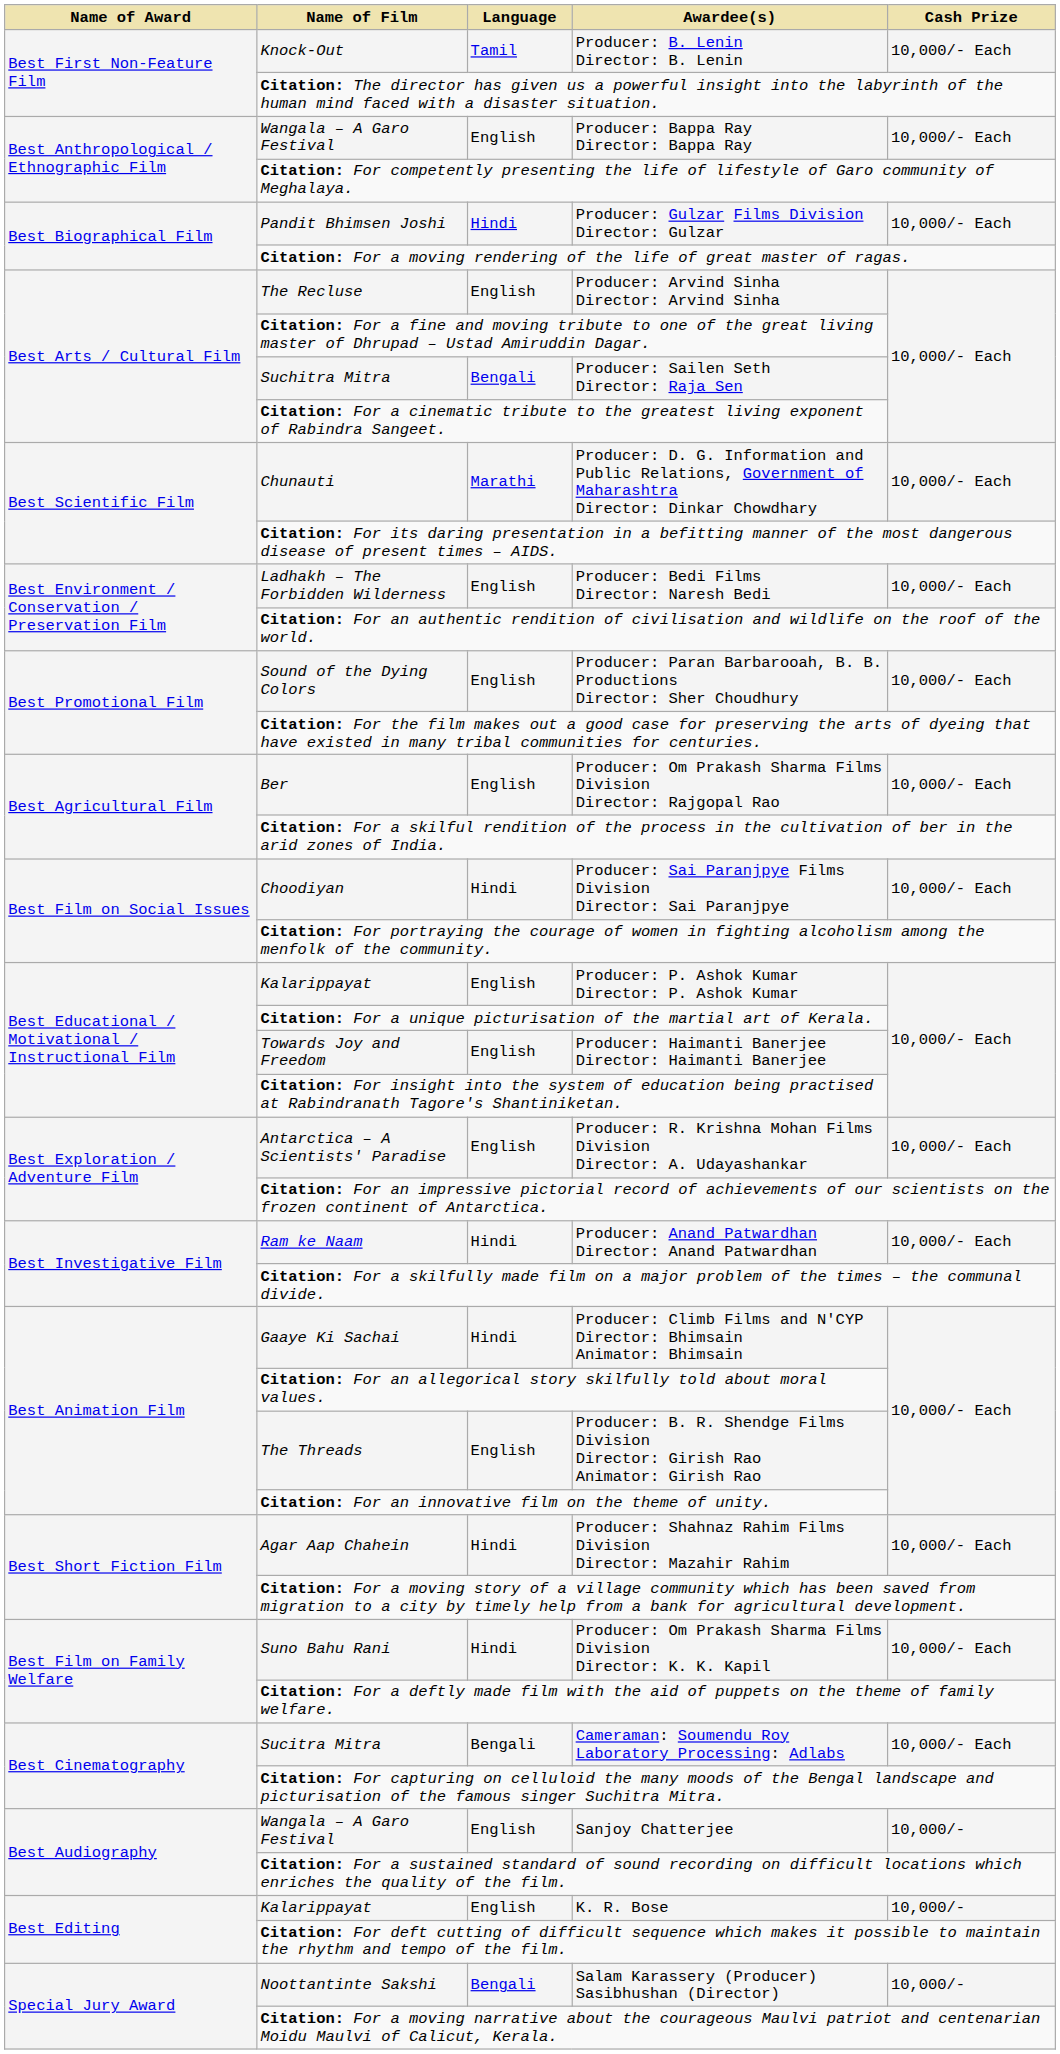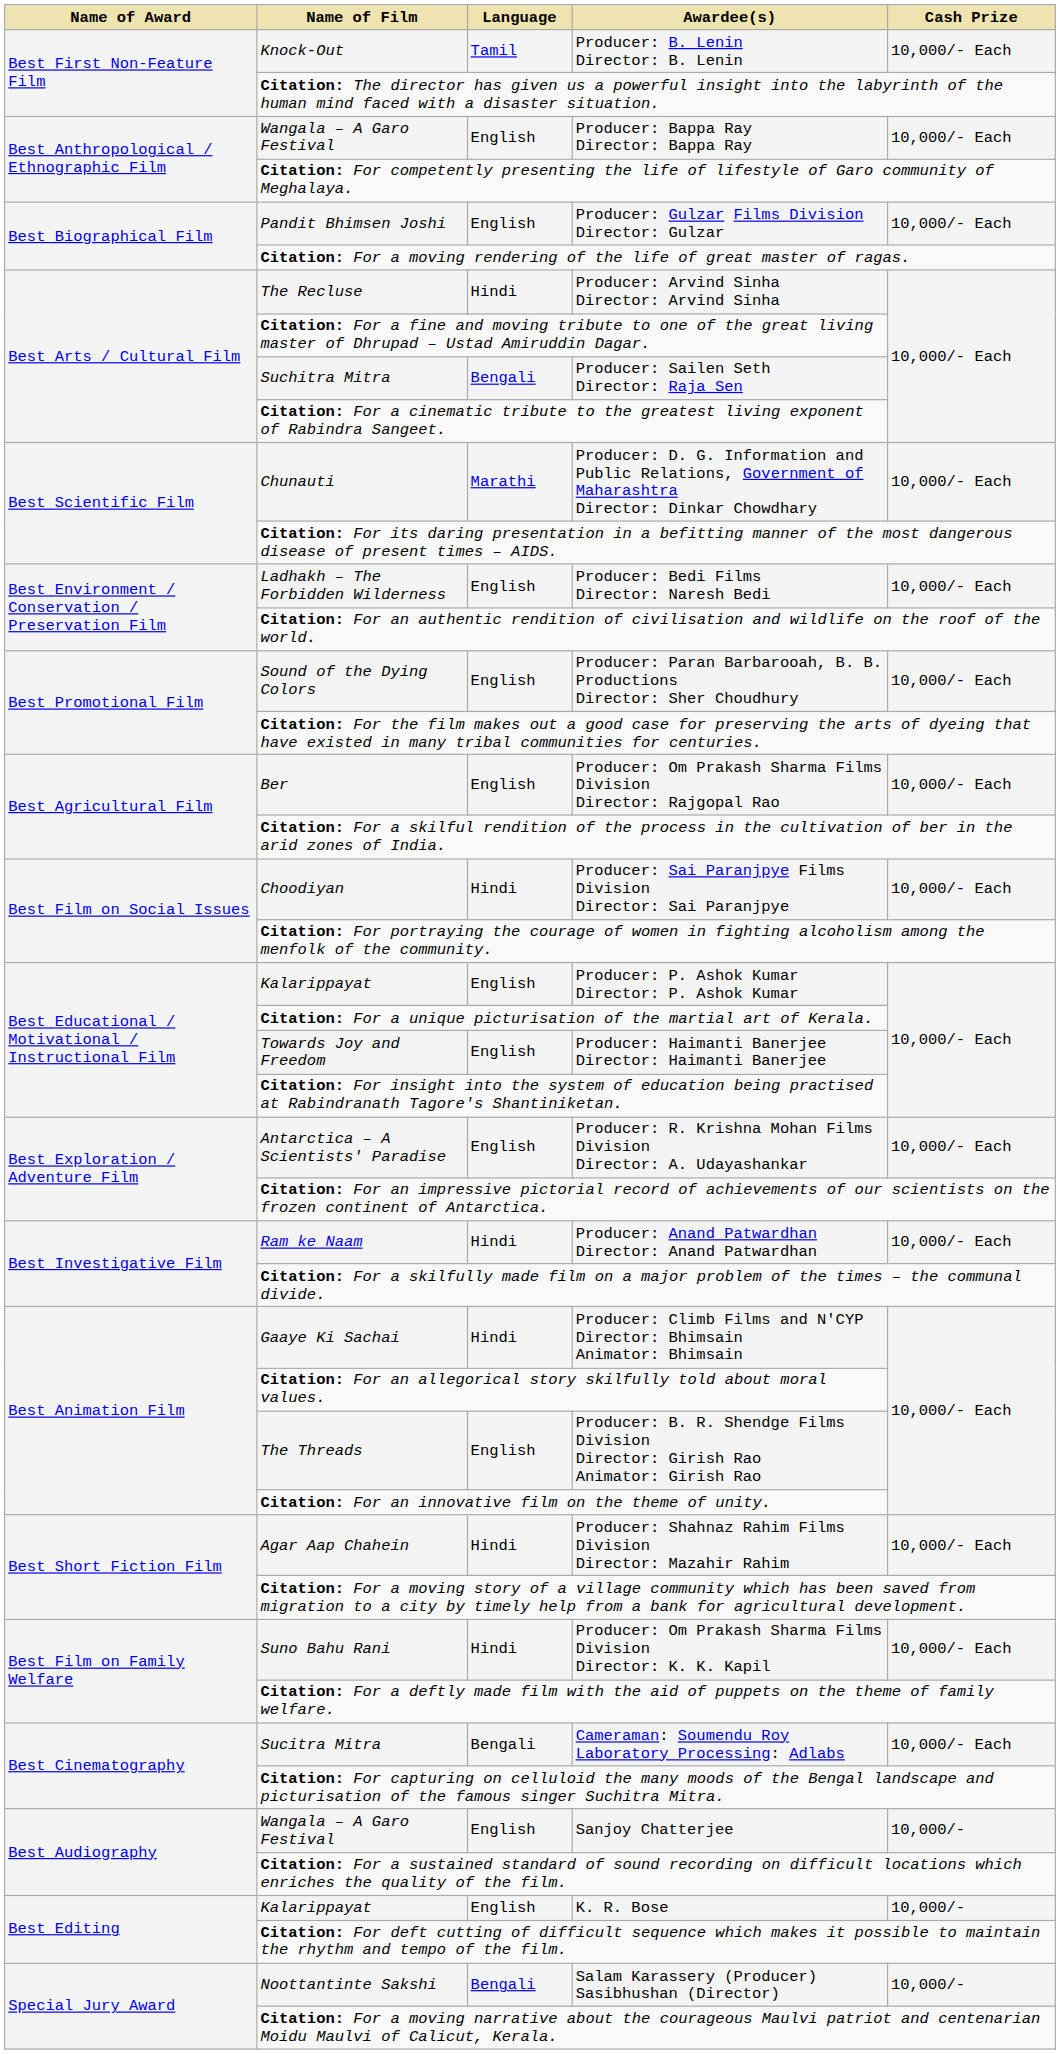 <table class="wikitable" style="width:100%;">
 <tr>
 <th style="background-color:#EFE4B0;width:24%;">Name of Award</th>
 <th style="background-color:#EFE4B0;width:20%;">Name of Film</th>
 <th style="background-color:#EFE4B0;width:10%;">Language</th>
 <th style="background-color:#EFE4B0;width:30%;">Awardee(s)</th>
 <th style="background-color:#EFE4B0;width:16%;">Cash Prize</th>
 </tr>
 <tr style="background-color:#F4F4F4">
 <td rowspan="2"><a href='#'>Best First Non-Feature Film</a></td>
 <td><em>Knock-Out</em></td>
 <td><a href='#'>Tamil</a></td>
 <td>Producer: <a href='#'>B. Lenin</a><br>Director: B. Lenin</td>
 <td> 10,000/- Each</td>
 </tr>
 <tr style="background-color:#F9F9F9">
 <td colspan="4"><strong>Citation:</strong> <em>The director has given us a powerful insight into the labyrinth of the human mind faced with a disaster situation.</em></td>
 </tr>
 <tr style="background-color:#F4F4F4">
 <td rowspan="2"><a href='#'>Best Anthropological / Ethnographic Film</a></td>
 <td><em>Wangala – A Garo Festival</em></td>
 <td>English</td>
 <td>Producer: Bappa Ray<br>Director: Bappa Ray</td>
 <td> 10,000/- Each</td>
 </tr>
 <tr style="background-color:#F9F9F9">
 <td colspan="4"><strong>Citation:</strong> <em>For competently presenting the life of lifestyle of Garo community of Meghalaya.</em></td>
 </tr>
 <tr style="background-color:#F4F4F4">
 <td rowspan="2"><a href='#'>Best Biographical Film</a></td>
 <td><em>Pandit Bhimsen Joshi</em></td>
-<td><a href='#'>Hindi</a></td>
+<td>English</td>
 <td>Producer: <a href='#'>Gulzar</a>  <a href='#'>Films Division</a><br>Director: Gulzar</td>
 <td> 10,000/- Each</td>
 </tr>
 <tr style="background-color:#F9F9F9">
 <td colspan="4"><strong>Citation:</strong> <em>For a moving rendering of the life of great master of ragas.</em></td>
 </tr>
 <tr style="background-color:#F4F4F4">
 <td rowspan="4"><a href='#'>Best Arts / Cultural Film</a></td>
 <td><em>The Recluse</em></td>
-<td>English</td>
+<td>Hindi</td>
 <td>Producer: Arvind Sinha<br>Director: Arvind Sinha</td>
 <td rowspan="4"> 10,000/- Each</td>
 </tr>
 <tr style="background-color:#F9F9F9">
 <td colspan="3"><strong>Citation:</strong> <em>For a fine and moving tribute to one of the great living master of Dhrupad – Ustad Amiruddin Dagar.</em></td>
 </tr>
 <tr style="background-color:#F4F4F4">
 <td><em>Suchitra Mitra</em></td>
 <td><a href='#'>Bengali</a></td>
 <td>Producer: Sailen Seth<br>Director: <a href='#'>Raja Sen</a></td>
 </tr>
 <tr style="background-color:#F9F9F9">
 <td colspan="3"><strong>Citation:</strong> <em>For a cinematic tribute to the greatest living exponent of Rabindra Sangeet.</em></td>
 </tr>
 <tr style="background-color:#F4F4F4">
 <td rowspan="2"><a href='#'>Best Scientific Film</a></td>
 <td><em>Chunauti</em></td>
 <td><a href='#'>Marathi</a></td>
 <td>Producer: D. G. Information and Public Relations, <a href='#'>Government of Maharashtra</a><br>Director: Dinkar Chowdhary</td>
 <td> 10,000/- Each</td>
 </tr>
 <tr style="background-color:#F9F9F9">
 <td colspan="4"><strong>Citation:</strong> <em>For its daring presentation in a befitting manner of the most dangerous disease of present times – AIDS.</em></td>
 </tr>
 <tr style="background-color:#F4F4F4">
 <td rowspan="2"><a href='#'>Best Environment / Conservation / Preservation Film</a></td>
 <td><em>Ladhakh – The Forbidden Wilderness</em></td>
 <td>English</td>
 <td>Producer: Bedi Films<br>Director: Naresh Bedi</td>
 <td> 10,000/- Each</td>
 </tr>
 <tr style="background-color:#F9F9F9">
 <td colspan="4"><strong>Citation:</strong> <em>For an authentic rendition of civilisation and wildlife on the roof of the world.</em></td>
 </tr>
 <tr style="background-color:#F4F4F4">
 <td rowspan="2"><a href='#'>Best Promotional Film</a></td>
 <td><em>Sound of the Dying Colors</em></td>
 <td>English</td>
 <td>Producer: Paran Barbarooah, B. B. Productions<br>Director: Sher Choudhury</td>
 <td> 10,000/- Each</td>
 </tr>
 <tr style="background-color:#F9F9F9">
 <td colspan="4"><strong>Citation:</strong> <em>For the film makes out a good case for preserving the arts of dyeing that have existed in many tribal communities for centuries.</em></td>
 </tr>
 <tr style="background-color:#F4F4F4">
 <td rowspan="2"><a href='#'>Best Agricultural Film</a></td>
 <td><em>Ber</em></td>
 <td>English</td>
 <td>Producer: Om Prakash Sharma  Films Division<br>Director: Rajgopal Rao</td>
 <td> 10,000/- Each</td>
 </tr>
 <tr style="background-color:#F9F9F9">
 <td colspan="4"><strong>Citation:</strong> <em>For a skilful rendition of the process in the cultivation of ber in the arid zones of India.</em></td>
 </tr>
 <tr style="background-color:#F4F4F4">
 <td rowspan="2"><a href='#'>Best Film on Social Issues</a></td>
 <td><em>Choodiyan</em></td>
 <td>Hindi</td>
 <td>Producer: <a href='#'>Sai Paranjpye</a>  Films Division<br>Director: Sai Paranjpye</td>
 <td> 10,000/- Each</td>
 </tr>
 <tr style="background-color:#F9F9F9">
 <td colspan="4"><strong>Citation:</strong> <em>For portraying the courage of women in fighting alcoholism among the menfolk of the community.</em></td>
 </tr>
 <tr style="background-color:#F4F4F4">
 <td rowspan="4"><a href='#'>Best Educational / Motivational / Instructional Film</a></td>
 <td><em>Kalarippayat</em></td>
 <td>English</td>
 <td>Producer: P. Ashok Kumar<br>Director: P. Ashok Kumar</td>
 <td rowspan="4"> 10,000/- Each</td>
 </tr>
 <tr style="background-color:#F9F9F9">
 <td colspan="3"><strong>Citation:</strong> <em>For a unique picturisation of the martial art of Kerala.</em></td>
 </tr>
 <tr style="background-color:#F4F4F4">
 <td><em>Towards Joy and Freedom</em></td>
 <td>English</td>
 <td>Producer: Haimanti Banerjee<br>Director: Haimanti Banerjee</td>
 </tr>
 <tr style="background-color:#F9F9F9">
 <td colspan="3"><strong>Citation:</strong> <em>For insight into the system of education being practised at Rabindranath Tagore's Shantiniketan.</em></td>
 </tr>
 <tr style="background-color:#F4F4F4">
 <td rowspan="2"><a href='#'>Best Exploration / Adventure Film</a></td>
 <td><em>Antarctica – A Scientists' Paradise</em></td>
 <td>English</td>
 <td>Producer: R. Krishna Mohan  Films Division<br>Director: A. Udayashankar</td>
 <td> 10,000/- Each</td>
 </tr>
 <tr style="background-color:#F9F9F9">
 <td colspan="4"><strong>Citation:</strong> <em>For an impressive pictorial record of achievements of our scientists on the frozen continent of Antarctica.</em></td>
 </tr>
 <tr style="background-color:#F4F4F4">
 <td rowspan="2"><a href='#'>Best Investigative Film</a></td>
 <td><em><a href='#'>Ram ke Naam</a></em></td>
 <td>Hindi</td>
 <td>Producer: <a href='#'>Anand Patwardhan</a><br>Director: Anand Patwardhan</td>
 <td> 10,000/- Each</td>
 </tr>
 <tr style="background-color:#F9F9F9">
 <td colspan="4"><strong>Citation:</strong> <em>For a skilfully made film on a major problem of the times – the communal divide.</em></td>
 </tr>
 <tr style="background-color:#F4F4F4">
 <td rowspan="4"><a href='#'>Best Animation Film</a></td>
 <td><em>Gaaye Ki Sachai</em></td>
 <td>Hindi</td>
 <td>Producer: Climb Films and N'CYP<br>Director: Bhimsain<br>Animator: Bhimsain</td>
 <td rowspan="4"> 10,000/- Each</td>
 </tr>
 <tr style="background-color:#F9F9F9">
 <td colspan="3"><strong>Citation:</strong> <em>For an allegorical story skilfully told about moral values.</em></td>
 </tr>
 <tr style="background-color:#F4F4F4">
 <td><em>The Threads</em></td>
 <td>English</td>
 <td>Producer: B. R. Shendge  Films Division<br>Director: Girish Rao<br>Animator: Girish Rao</td>
 </tr>
 <tr style="background-color:#F9F9F9">
 <td colspan="3"><strong>Citation:</strong> <em>For an innovative film on the theme of unity.</em></td>
 </tr>
 <tr style="background-color:#F4F4F4">
 <td rowspan="2"><a href='#'>Best Short Fiction Film</a></td>
 <td><em>Agar Aap Chahein</em></td>
 <td>Hindi</td>
 <td>Producer: Shahnaz Rahim  Films Division<br>Director: Mazahir Rahim</td>
 <td> 10,000/- Each</td>
 </tr>
 <tr style="background-color:#F9F9F9">
 <td colspan="4"><strong>Citation:</strong> <em>For a moving story of a village community which has been saved from migration to a city by timely help from a bank for agricultural development.</em></td>
 </tr>
 <tr style="background-color:#F4F4F4">
 <td rowspan="2"><a href='#'>Best Film on Family Welfare</a></td>
 <td><em>Suno Bahu Rani</em></td>
 <td>Hindi</td>
 <td>Producer: Om Prakash Sharma  Films Division<br>Director: K. K. Kapil</td>
 <td> 10,000/- Each</td>
 </tr>
 <tr style="background-color:#F9F9F9">
 <td colspan="4"><strong>Citation:</strong> <em>For a deftly made film with the aid of puppets on the theme of family welfare.</em></td>
 </tr>
 <tr style="background-color:#F4F4F4">
 <td rowspan="2"><a href='#'>Best Cinematography</a></td>
 <td><em>Sucitra Mitra</em></td>
 <td>Bengali</td>
 <td><a href='#'>Cameraman</a>: <a href='#'>Soumendu Roy</a><br><a href='#'>Laboratory Processing</a>: <a href='#'>Adlabs</a></td>
 <td> 10,000/- Each</td>
 </tr>
 <tr style="background-color:#F9F9F9">
 <td colspan="4"><strong>Citation:</strong> <em>For capturing on celluloid the many moods of the Bengal landscape and picturisation of the famous singer Suchitra Mitra.</em></td>
 </tr>
 <tr style="background-color:#F4F4F4">
 <td rowspan="2"><a href='#'>Best Audiography</a></td>
 <td><em>Wangala – A Garo Festival</em></td>
 <td>English</td>
 <td>Sanjoy Chatterjee</td>
 <td> 10,000/-</td>
 </tr>
 <tr style="background-color:#F9F9F9">
 <td colspan="4"><strong>Citation:</strong> <em>For a sustained standard of sound recording on difficult locations which enriches the quality of the film.</em></td>
 </tr>
 <tr style="background-color:#F4F4F4">
 <td rowspan="2"><a href='#'>Best Editing</a></td>
 <td><em>Kalarippayat</em></td>
 <td>English</td>
 <td>K. R. Bose</td>
 <td> 10,000/-</td>
 </tr>
 <tr style="background-color:#F9F9F9">
 <td colspan="4"><strong>Citation:</strong> <em>For deft cutting of difficult sequence which makes it possible to maintain the rhythm and tempo of the film.</em></td>
 </tr>
 <tr style="background-color:#F4F4F4">
 <td rowspan="2"><a href='#'>Special Jury Award</a></td>
 <td><em>Noottantinte Sakshi</em></td>
 <td><a href='#'>Bengali</a></td>
 <td>Salam Karassery (Producer)<br>Sasibhushan (Director)</td>
 <td> 10,000/-</td>
 </tr>
 <tr style="background-color:#F9F9F9">
 <td colspan="4"><strong>Citation:</strong> <em>For a moving narrative about the courageous Maulvi patriot and centenarian Moidu Maulvi of Calicut, Kerala.</em></td>
 </tr>
 </table>
